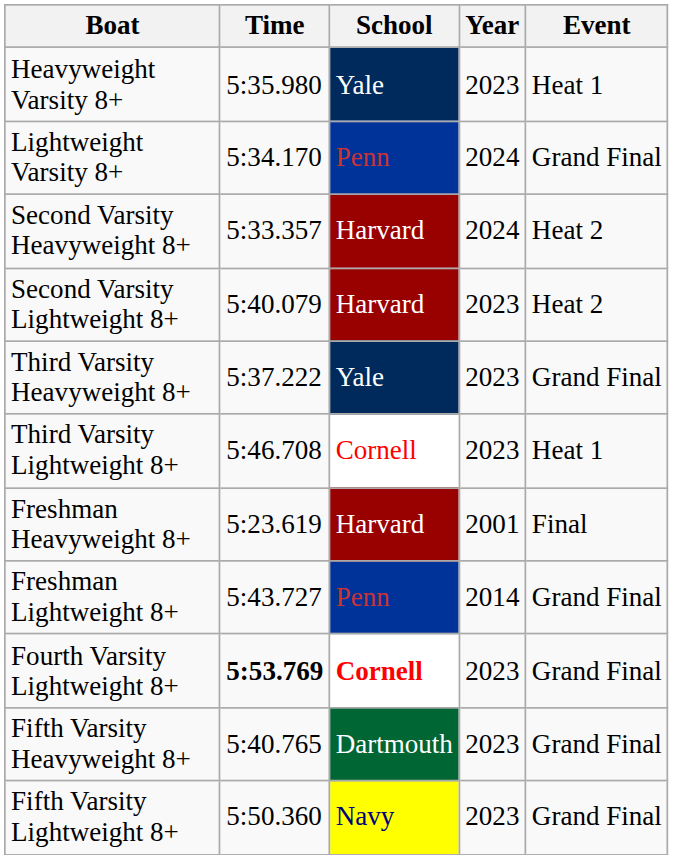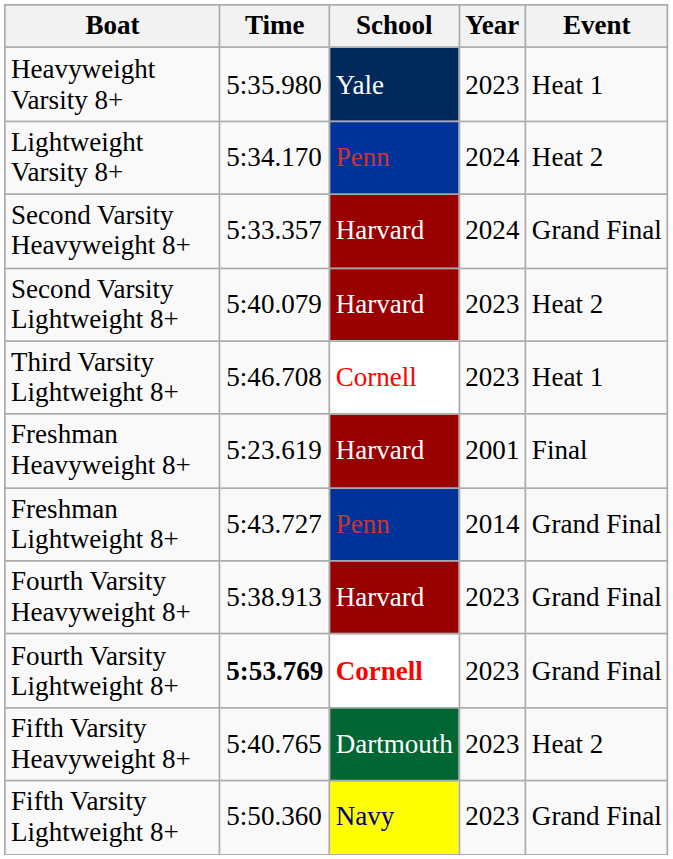 <table class="wikitable sortable">
 <tr>
 <th Width=120pt>Boat</th>
 <th>Time</th>
 <th>School</th>
 <th>Year</th>
 <th>Event</th>
 </tr>
 <tr>
 <td>Heavyweight Varsity 8+</td>
 <td>5:35.980</td>
 <td style="background:#002a5c; color:#FFF">Yale</td>
 <td>2023</td>
 <td>Heat 1</td>
 </tr>
 <tr>
 <td>Lightweight Varsity 8+</td>
 <td>5:34.170</td>
 <td style="background:#003399; color:#CC3333">Penn</td>
 <td>2024</td>
-<td>Grand Final</td>
+<td>Heat 2</td>
 </tr>
 <tr>
 <td>Second Varsity Heavyweight 8+</td>
 <td>5:33.357</td>
 <td style="background:#990000; color:#FFF">Harvard</td>
 <td>2024</td>
-<td>Heat 2</td>
+<td>Grand Final</td>
 </tr>
 <tr>
 <td>Second Varsity Lightweight 8+</td>
 <td>5:40.079</td>
 <td style="background:#990000; color:#FFF">Harvard</td>
 <td>2023</td>
 <td>Heat 2</td>
-</tr>
-<tr>
-<td>Third Varsity Heavyweight 8+</td>
-<td>5:37.222</td>
-<td style="background:#002a5c; color:#FFF">Yale</td>
-<td>2023</td>
-<td>Grand Final</td>
 </tr>
 <tr>
 <td>Third Varsity Lightweight 8+</td>
 <td>5:46.708</td>
 <td style="background:#FFF; color:#FF0000">Cornell</td>
 <td>2023</td>
 <td>Heat 1</td>
 </tr>
 <tr>
 <td>Freshman Heavyweight 8+</td>
 <td>5:23.619</td>
 <td style="background:#990000; color:#FFF">Harvard</td>
 <td>2001</td>
 <td>Final</td>
 </tr>
 <tr>
 <td>Freshman Lightweight 8+</td>
 <td>5:43.727</td>
 <td style="background:#003399; color:#CC3333">Penn</td>
 <td>2014</td>
 <td>Grand Final</td>
 </tr>
 <tr>
+<td>Fourth Varsity Heavyweight 8+</td>
+<td>5:38.913</td>
+<td style="background:#990000; color:#FFF">Harvard</td>
+<td>2023</td>
+<td>Grand Final</td>
+</tr>
+<tr>
 <td>Fourth Varsity Lightweight 8+</td>
 <td><strong>5:53.769</strong></td>
 <td style="background:#FFF; color:#FF0000"><strong>Cornell</strong></td>
 <td>2023</td>
 <td>Grand Final</td>
 </tr>
 <tr>
 <td>Fifth Varsity Heavyweight 8+</td>
 <td>5:40.765</td>
 <td style="background:#006633; color:#FFF">Dartmouth</td>
 <td>2023</td>
-<td>Grand Final</td>
+<td>Heat 2</td>
 </tr>
 <tr>
 <td>Fifth Varsity Lightweight 8+</td>
 <td>5:50.360</td>
 <td style="background:#FFFF00; color:#000080">Navy</td>
 <td>2023</td>
 <td>Grand Final</td>
 </tr>
 </table>
